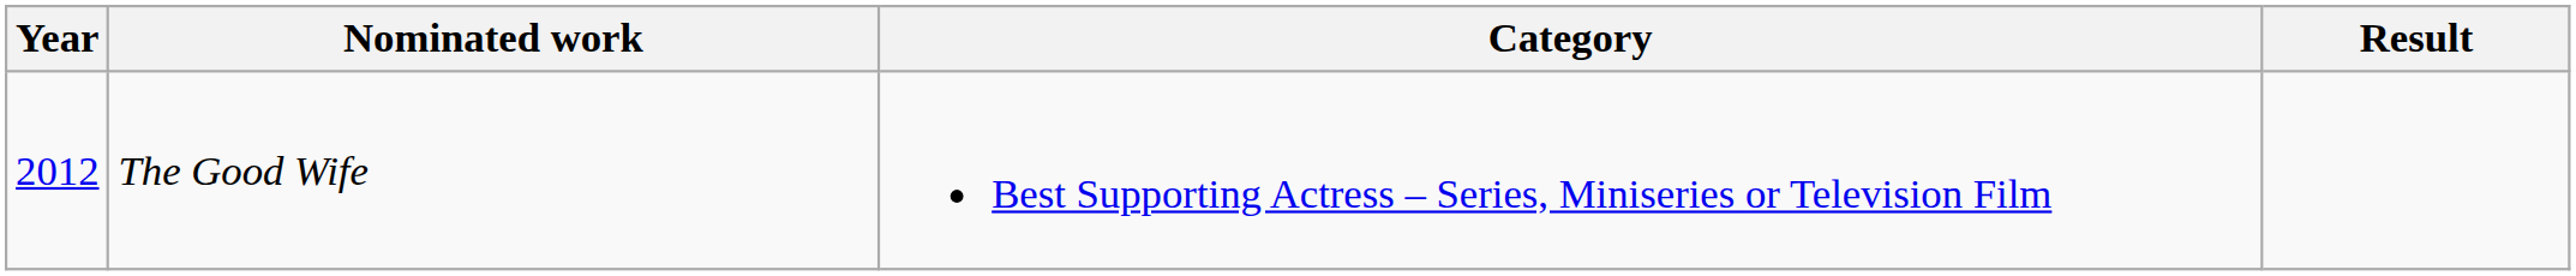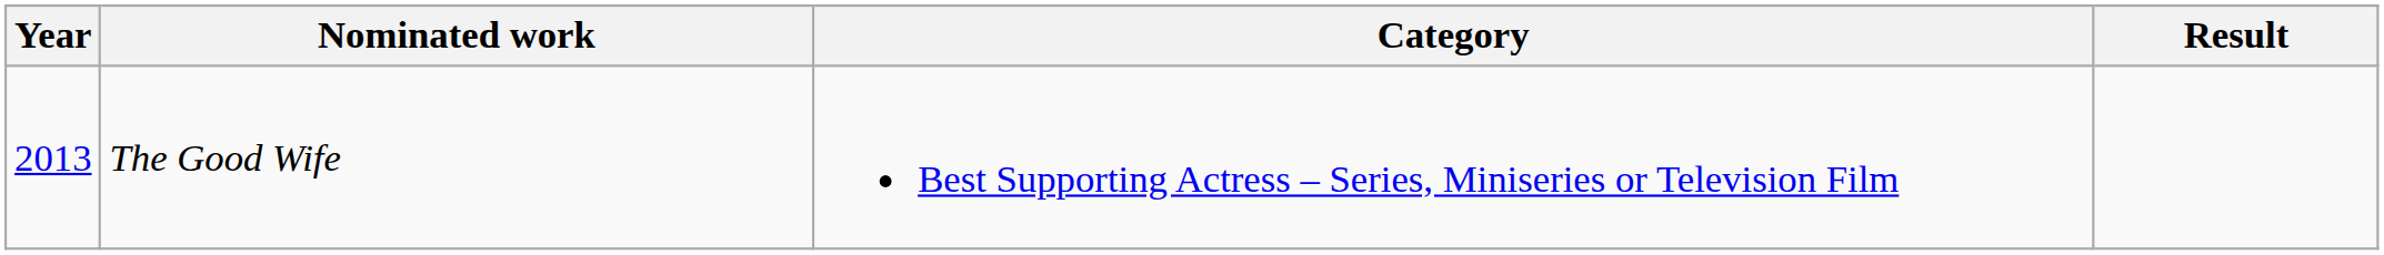 <table class=wikitable>
 <tr>
 <th width=4%>Year</th>
 <th width=30%>Nominated work</th>
 <th width=54%>Category</th>
 <th width=12%>Result</th>
 </tr>
 <tr>
-<td><a href='#'>2012</a></td>
+<td><a href='#'>2013</a></td>
 <td><em>The Good Wife</em></td>
 <td><br><ul><li><a href='#'>Best Supporting Actress – Series, Miniseries or Television Film</a></li></ul></td>
 <td></td>
 </tr>
 </table>
